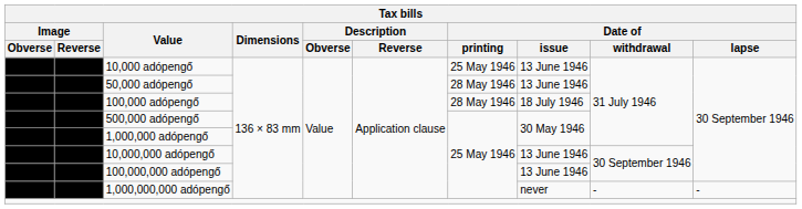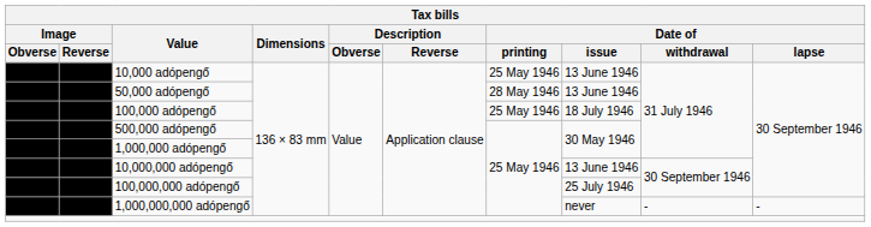 <table class="wikitable" style="font-size: 90%">
 <tr>
 <th colspan="10">Tax bills</th>
 </tr>
 <tr>
 <th colspan="2">Image</th>
 <th rowspan="2">Value</th>
 <th rowspan="2">Dimensions</th>
 <th colspan="2">Description</th>
 <th colspan="4">Date of</th>
 </tr>
 <tr>
 <th>Obverse</th>
 <th>Reverse</th>
 <th>Obverse</th>
 <th>Reverse</th>
 <th>printing</th>
 <th>issue</th>
 <th>withdrawal</th>
 <th>lapse</th>
 </tr>
 <tr>
 <td align="center" bgcolor="#000000"></td>
 <td align="center" bgcolor="#000000"></td>
 <td>10,000 adópengő</td>
 <td rowspan="8">136 × 83 mm</td>
 <td rowspan="8">Value</td>
 <td rowspan="8">Application clause</td>
 <td>25 May 1946</td>
 <td>13 June 1946</td>
 <td rowspan="5">31 July 1946</td>
 <td rowspan="7">30 September 1946</td>
 </tr>
 <tr>
 <td align="center" bgcolor="#000000"></td>
 <td align="center" bgcolor="#000000"></td>
 <td>50,000 adópengő</td>
 <td>28 May 1946</td>
 <td>13 June 1946</td>
 </tr>
 <tr>
 <td align="center" bgcolor="#000000"></td>
 <td align="center" bgcolor="#000000"></td>
 <td>100,000 adópengő</td>
-<td>28 May 1946</td>
+<td>25 May 1946</td>
 <td>18 July 1946</td>
 </tr>
 <tr>
 <td align="center" bgcolor="#000000"></td>
 <td align="center" bgcolor="#000000"></td>
 <td>500,000 adópengő</td>
 <td rowspan="5">25 May 1946</td>
 <td rowspan="2">30 May 1946</td>
 </tr>
 <tr>
 <td align="center" bgcolor="#000000"></td>
 <td align="center" bgcolor="#000000"></td>
 <td>1,000,000 adópengő</td>
 </tr>
 <tr>
 <td align="center" bgcolor="#000000"></td>
 <td align="center" bgcolor="#000000"></td>
 <td>10,000,000 adópengő</td>
 <td>13 June 1946</td>
 <td rowspan="2">30 September 1946</td>
 </tr>
 <tr>
 <td align="center" bgcolor="#000000"></td>
 <td align="center" bgcolor="#000000"></td>
 <td>100,000,000 adópengő</td>
-<td>13 June 1946</td>
+<td>25 July 1946</td>
 </tr>
 <tr>
 <td align="center" bgcolor="#000000"></td>
 <td align="center" bgcolor="#000000"></td>
 <td>1,000,000,000 adópengő</td>
 <td>never</td>
 <td>-</td>
 <td>-</td>
 </tr>
 <tr>
 <td colspan="10"></td>
 </tr>
 </table>
